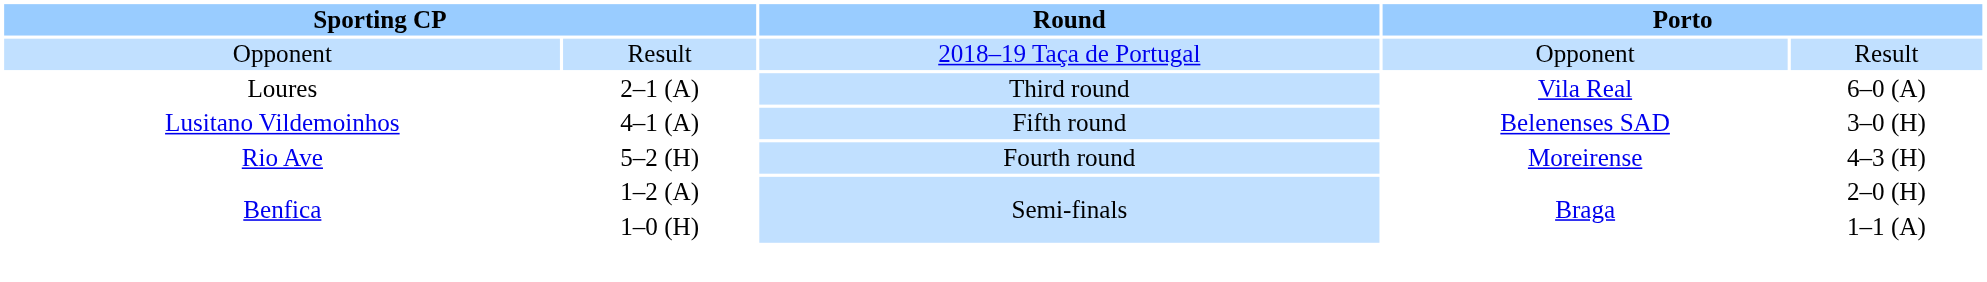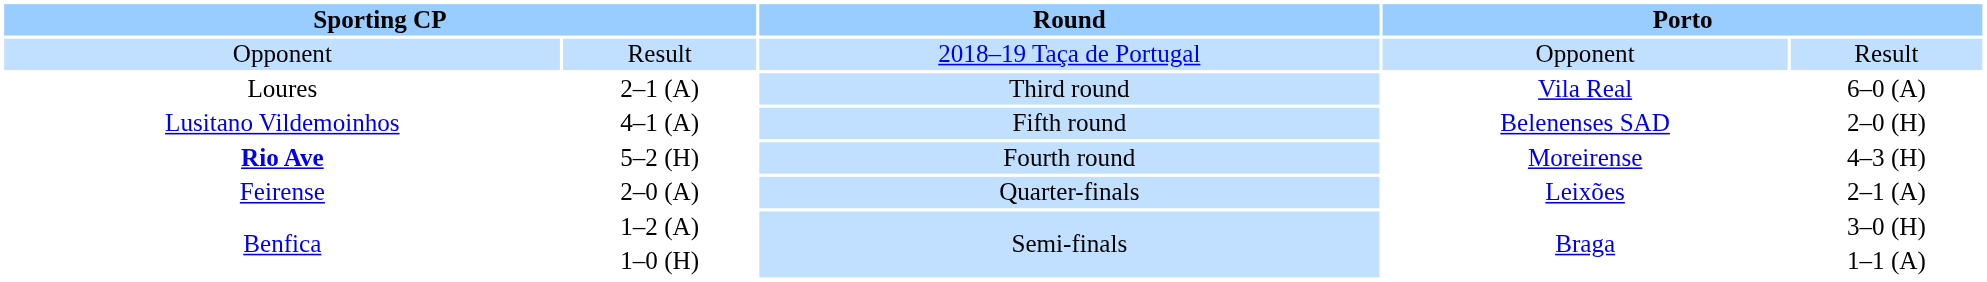 <table style="width:100%; text-align:center;">
 <tr style="vertical-align:top; background:#9cf;">
 <th colspan=2 style="width:1*">Sporting CP</th>
 <th><strong>Round</strong></th>
 <th colspan=2 style="width:1*">Porto</th>
 </tr>
 <tr style="vertical-align:top; background:#c1e0ff;">
 <td>Opponent</td>
 <td>Result</td>
 <td><a href='#'>2018–19 Taça de Portugal</a></td>
 <td>Opponent</td>
 <td>Result</td>
 </tr>
 <tr>
 <td>Loures</td>
 <td>2–1 (A)</td>
 <td style="background:#c1e0ff;">Third round</td>
 <td><a href='#'>Vila Real</a></td>
 <td>6–0 (A)</td>
 </tr>
 <tr>
 <td><a href='#'>Lusitano Vildemoinhos</a></td>
 <td>4–1 (A)</td>
 <td style="background:#c1e0ff;">Fifth round</td>
 <td><a href='#'>Belenenses SAD</a></td>
-<td>3–0 (H)</td>
+<td>2–0 (H)</td>
 </tr>
 <tr>
-<td><a href='#'>Rio Ave</a></td>
+<td><strong><a href='#'>Rio Ave</a></strong></td>
 <td>5–2 (H)</td>
 <td style="background:#c1e0ff;">Fourth round</td>
 <td><a href='#'>Moreirense</a></td>
 <td>4–3 (H)</td>
 </tr>
 <tr>
+<td><a href='#'>Feirense</a></td>
+<td>2–0 (A)</td>
+<td style="background:#c1e0ff;">Quarter-finals</td>
+<td><a href='#'>Leixões</a></td>
+<td>2–1 (A)</td>
+</tr>
+<tr>
 <td rowspan="2"><a href='#'>Benfica</a></td>
 <td>1–2 (A)</td>
 <td rowspan="2" style="background:#c1e0ff;">Semi-finals</td>
 <td rowspan="2"><a href='#'>Braga</a></td>
-<td>2–0 (H)</td>
+<td>3–0 (H)</td>
 </tr>
 <tr>
 <td>1–0 (H)</td>
 <td>1–1 (A)</td>
 </tr>
 </table>
